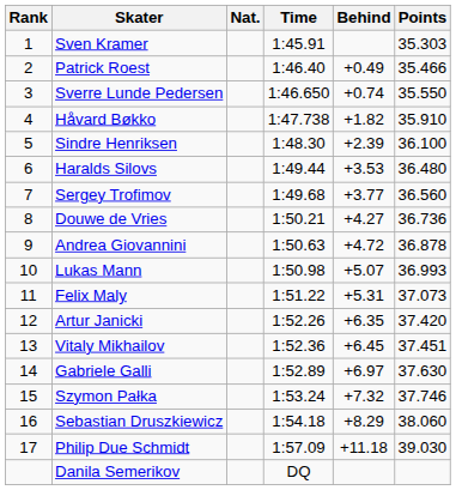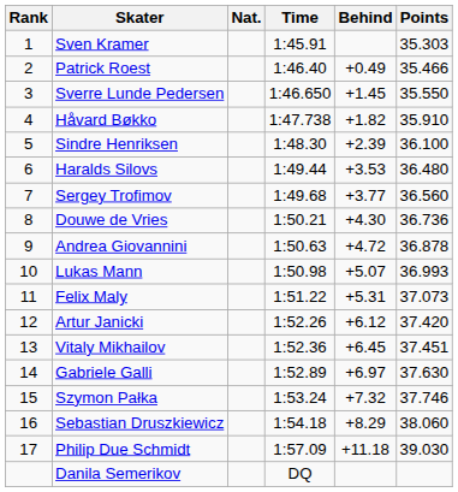 <table class="wikitable sortable" border="1" style="text-align:center">
 <tr>
 <th>Rank</th>
 <th>Skater</th>
 <th>Nat.</th>
 <th>Time</th>
 <th>Behind</th>
 <th>Points</th>
 </tr>
 <tr>
 <td>1</td>
 <td align=left><a href='#'>Sven Kramer</a></td>
 <td></td>
 <td>1:45.91</td>
 <td></td>
 <td>35.303</td>
 </tr>
 <tr>
 <td>2</td>
 <td align=left><a href='#'>Patrick Roest</a></td>
 <td></td>
 <td>1:46.40</td>
 <td>+0.49</td>
 <td>35.466</td>
 </tr>
 <tr>
 <td>3</td>
 <td align=left><a href='#'>Sverre Lunde Pedersen</a></td>
 <td></td>
 <td>1:46.650</td>
-<td>+0.74</td>
+<td>+1.45</td>
 <td>35.550</td>
 </tr>
 <tr>
 <td>4</td>
 <td align=left><a href='#'>Håvard Bøkko</a></td>
 <td></td>
 <td>1:47.738</td>
 <td>+1.82</td>
 <td>35.910</td>
 </tr>
 <tr>
 <td>5</td>
 <td align=left><a href='#'>Sindre Henriksen</a></td>
 <td></td>
 <td>1:48.30</td>
 <td>+2.39</td>
 <td>36.100</td>
 </tr>
 <tr>
 <td>6</td>
 <td align=left><a href='#'>Haralds Silovs</a></td>
 <td></td>
 <td>1:49.44</td>
 <td>+3.53</td>
 <td>36.480</td>
 </tr>
 <tr>
 <td>7</td>
 <td align=left><a href='#'>Sergey Trofimov</a></td>
 <td></td>
 <td>1:49.68</td>
 <td>+3.77</td>
 <td>36.560</td>
 </tr>
 <tr>
 <td>8</td>
 <td align=left><a href='#'>Douwe de Vries</a></td>
 <td></td>
 <td>1:50.21</td>
-<td>+4.27</td>
+<td>+4.30</td>
 <td>36.736</td>
 </tr>
 <tr>
 <td>9</td>
 <td align=left><a href='#'>Andrea Giovannini</a></td>
 <td></td>
 <td>1:50.63</td>
 <td>+4.72</td>
 <td>36.878</td>
 </tr>
 <tr>
 <td>10</td>
 <td align=left><a href='#'>Lukas Mann</a></td>
 <td></td>
 <td>1:50.98</td>
 <td>+5.07</td>
 <td>36.993</td>
 </tr>
 <tr>
 <td>11</td>
 <td align=left><a href='#'>Felix Maly</a></td>
 <td></td>
 <td>1:51.22</td>
 <td>+5.31</td>
 <td>37.073</td>
 </tr>
 <tr>
 <td>12</td>
 <td align=left><a href='#'>Artur Janicki</a></td>
 <td></td>
 <td>1:52.26</td>
-<td>+6.35</td>
+<td>+6.12</td>
 <td>37.420</td>
 </tr>
 <tr>
 <td>13</td>
 <td align=left><a href='#'>Vitaly Mikhailov</a></td>
 <td></td>
 <td>1:52.36</td>
 <td>+6.45</td>
 <td>37.451</td>
 </tr>
 <tr>
 <td>14</td>
 <td align=left><a href='#'>Gabriele Galli</a></td>
 <td></td>
 <td>1:52.89</td>
 <td>+6.97</td>
 <td>37.630</td>
 </tr>
 <tr>
 <td>15</td>
 <td align=left><a href='#'>Szymon Pałka</a></td>
 <td></td>
 <td>1:53.24</td>
 <td>+7.32</td>
 <td>37.746</td>
 </tr>
 <tr>
 <td>16</td>
 <td align=left><a href='#'>Sebastian Druszkiewicz</a></td>
 <td></td>
 <td>1:54.18</td>
 <td>+8.29</td>
 <td>38.060</td>
 </tr>
 <tr>
 <td>17</td>
 <td align=left><a href='#'>Philip Due Schmidt</a></td>
 <td></td>
 <td>1:57.09</td>
 <td>+11.18</td>
 <td>39.030</td>
 </tr>
 <tr>
 <td></td>
 <td align=left><a href='#'>Danila Semerikov</a></td>
 <td></td>
 <td>DQ</td>
 <td></td>
 <td></td>
 </tr>
 </table>
